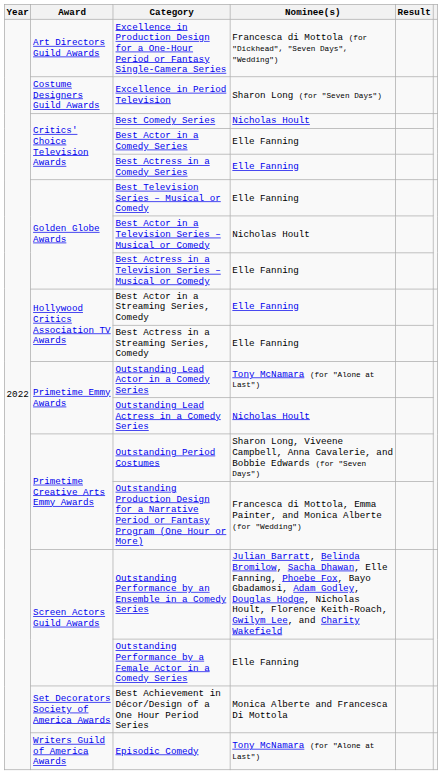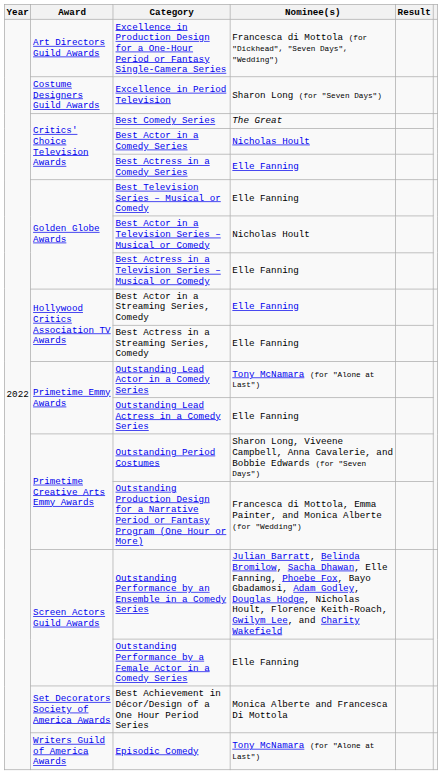 <table class="wikitable sortable">
 <tr>
 <th>Year</th>
 <th>Award</th>
 <th>Category</th>
 <th>Nominee(s)</th>
 <th>Result</th>
 <th></th>
 </tr>
 <tr>
 <td rowspan="18" style="text-align:center;">2022</td>
 <td><a href='#'>Art Directors Guild Awards</a></td>
 <td><a href='#'>Excellence in Production Design for a One-Hour Period or Fantasy Single-Camera Series</a></td>
 <td>Francesca di Mottola <small>(for "Dickhead", "Seven Days", "Wedding")</small></td>
 <td></td>
 <td align="center"></td>
 </tr>
 <tr>
 <td><a href='#'>Costume Designers Guild Awards</a></td>
 <td><a href='#'>Excellence in Period Television</a></td>
 <td>Sharon Long <small>(for "Seven Days")</small></td>
 <td></td>
 <td align="center"></td>
 </tr>
 <tr>
 <td rowspan="3"><a href='#'>Critics' Choice Television Awards</a></td>
 <td><a href='#'>Best Comedy Series</a></td>
-<td><a href='#'>Nicholas Hoult</a></td>
+<td><em>The Great</em></td>
 <td></td>
 <td align="center" rowspan="3"></td>
 </tr>
 <tr>
 <td><a href='#'>Best Actor in a Comedy Series</a></td>
-<td>Elle Fanning</td>
+<td><a href='#'>Nicholas Hoult</a></td>
 <td></td>
 </tr>
 <tr>
 <td><a href='#'>Best Actress in a Comedy Series</a></td>
 <td><a href='#'>Elle Fanning</a></td>
 <td></td>
 </tr>
 <tr>
 <td rowspan="3"><a href='#'>Golden Globe Awards</a></td>
 <td><a href='#'>Best Television Series – Musical or Comedy</a></td>
 <td>Elle Fanning</td>
 <td></td>
 <td align="center" rowspan="3"></td>
 </tr>
 <tr>
 <td><a href='#'>Best Actor in a Television Series – Musical or Comedy</a></td>
 <td>Nicholas Hoult</td>
 <td></td>
 </tr>
 <tr>
 <td><a href='#'>Best Actress in a Television Series – Musical or Comedy</a></td>
 <td>Elle Fanning</td>
 <td></td>
 </tr>
 <tr>
 <td rowspan="2"><a href='#'>Hollywood Critics Association TV Awards</a></td>
 <td>Best Actor in a Streaming Series, Comedy</td>
 <td><a href='#'>Elle Fanning</a></td>
 <td></td>
 <td rowspan="2" align="center"></td>
 </tr>
 <tr>
 <td>Best Actress in a Streaming Series, Comedy</td>
 <td>Elle Fanning</td>
 <td></td>
 </tr>
 <tr>
 <td rowspan="2"><a href='#'>Primetime Emmy Awards</a></td>
 <td><a href='#'>Outstanding Lead Actor in a Comedy Series</a></td>
 <td><a href='#'>Tony McNamara</a> <small>(for "Alone at Last")</small></td>
 <td></td>
 <td rowspan="4" align="center"></td>
 </tr>
 <tr>
 <td><a href='#'>Outstanding Lead Actress in a Comedy Series</a></td>
-<td><a href='#'>Nicholas Hoult</a></td>
+<td>Elle Fanning</td>
 <td></td>
 </tr>
 <tr>
 <td rowspan="2"><a href='#'>Primetime Creative Arts Emmy Awards</a></td>
 <td><a href='#'>Outstanding Period Costumes</a></td>
 <td>Sharon Long, Viveene Campbell, Anna Cavalerie, and Bobbie Edwards <small>(for "Seven Days")</small></td>
 <td></td>
 </tr>
 <tr>
 <td><a href='#'>Outstanding Production Design for a Narrative Period or Fantasy Program (One Hour or More)</a></td>
 <td>Francesca di Mottola, Emma Painter, and Monica Alberte <small>(for "Wedding")</small></td>
 <td></td>
 </tr>
 <tr>
 <td rowspan="2"><a href='#'>Screen Actors Guild Awards</a></td>
 <td><a href='#'>Outstanding Performance by an Ensemble in a Comedy Series</a></td>
 <td><a href='#'>Julian Barratt</a>, <a href='#'>Belinda Bromilow</a>, <a href='#'>Sacha Dhawan</a>, Elle Fanning, <a href='#'>Phoebe Fox</a>, Bayo Gbadamosi, <a href='#'>Adam Godley</a>, <a href='#'>Douglas Hodge</a>, Nicholas Hoult, Florence Keith-Roach, <a href='#'>Gwilym Lee</a>, and <a href='#'>Charity Wakefield</a></td>
 <td></td>
 <td align="center" rowspan="2"></td>
 </tr>
 <tr>
 <td><a href='#'>Outstanding Performance by a Female Actor in a Comedy Series</a></td>
 <td>Elle Fanning</td>
 <td></td>
 </tr>
 <tr>
 <td><a href='#'>Set Decorators Society of America Awards</a></td>
 <td>Best Achievement in Décor/Design of a One Hour Period Series</td>
 <td>Monica Alberte and Francesca Di Mottola</td>
 <td></td>
 <td align="center"></td>
 </tr>
 <tr>
 <td><a href='#'>Writers Guild of America Awards</a></td>
 <td><a href='#'>Episodic Comedy</a></td>
 <td><a href='#'>Tony McNamara</a> <small>(for "Alone at Last")</small></td>
 <td></td>
 <td align="center"></td>
 </tr>
 </table>
